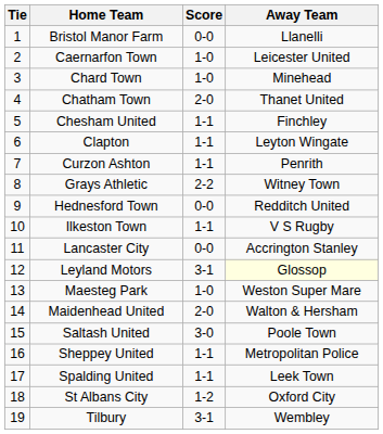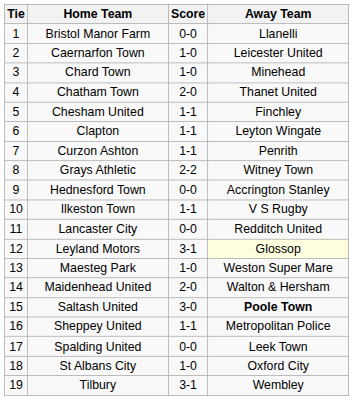 <table class="wikitable" style="text-align:center;">
 <tr>
 <th width=20>Tie</th>
 <th width=175>Home Team</th>
 <th width=20>Score</th>
 <th width=175>Away Team</th>
 </tr>
 <tr>
 <td>1</td>
 <td>Bristol Manor Farm</td>
 <td>0-0</td>
 <td>Llanelli</td>
 </tr>
 <tr>
 <td>2</td>
 <td>Caernarfon Town</td>
 <td>1-0</td>
 <td>Leicester United</td>
 </tr>
 <tr>
 <td>3</td>
 <td>Chard Town</td>
 <td>1-0</td>
 <td>Minehead</td>
 </tr>
 <tr>
 <td>4</td>
 <td>Chatham Town</td>
 <td>2-0</td>
 <td>Thanet United</td>
 </tr>
 <tr>
 <td>5</td>
 <td>Chesham United</td>
 <td>1-1</td>
 <td>Finchley</td>
 </tr>
 <tr>
 <td>6</td>
 <td>Clapton</td>
 <td>1-1</td>
 <td>Leyton Wingate</td>
 </tr>
 <tr>
 <td>7</td>
 <td>Curzon Ashton</td>
 <td>1-1</td>
 <td>Penrith</td>
 </tr>
 <tr>
 <td>8</td>
 <td>Grays Athletic</td>
 <td>2-2</td>
 <td>Witney Town</td>
 </tr>
 <tr>
 <td>9</td>
 <td>Hednesford Town</td>
 <td>0-0</td>
-<td>Redditch United</td>
+<td>Accrington Stanley</td>
 </tr>
 <tr>
 <td>10</td>
 <td>Ilkeston Town</td>
 <td>1-1</td>
 <td>V S Rugby</td>
 </tr>
 <tr>
 <td>11</td>
 <td>Lancaster City</td>
 <td>0-0</td>
-<td>Accrington Stanley</td>
+<td>Redditch United</td>
 </tr>
 <tr>
 <td>12</td>
 <td>Leyland Motors</td>
 <td>3-1</td>
 <td style="background: lightyellow;">Glossop</td>
 </tr>
 <tr>
 <td>13</td>
 <td>Maesteg Park</td>
 <td>1-0</td>
 <td>Weston Super Mare</td>
 </tr>
 <tr>
 <td>14</td>
 <td>Maidenhead United</td>
 <td>2-0</td>
 <td>Walton & Hersham</td>
 </tr>
 <tr>
 <td>15</td>
 <td>Saltash United</td>
 <td>3-0</td>
-<td>Poole Town</td>
+<td><strong>Poole Town</strong></td>
 </tr>
 <tr>
 <td>16</td>
 <td>Sheppey United</td>
 <td>1-1</td>
 <td>Metropolitan Police</td>
 </tr>
 <tr>
 <td>17</td>
 <td>Spalding United</td>
-<td>1-1</td>
+<td>0-0</td>
 <td>Leek Town</td>
 </tr>
 <tr>
 <td>18</td>
 <td>St Albans City</td>
-<td>1-2</td>
+<td>1-0</td>
 <td>Oxford City</td>
 </tr>
 <tr>
 <td>19</td>
 <td>Tilbury</td>
 <td>3-1</td>
 <td>Wembley</td>
 </tr>
 </table>
